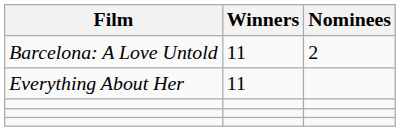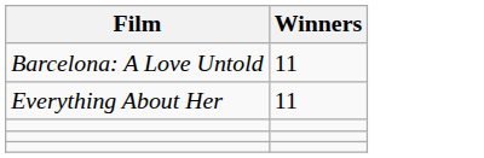 <table class="wikitable collapsible autocollapse"  style="text-align:left;">
 <tr>
 <th>Film</th>
 <th>Winners</th>
-<th>Nominees</th>
 </tr>
 <tr>
 <td><em>Barcelona: A Love Untold</em></td>
 <td>11</td>
-<td>2</td>
 </tr>
 <tr>
 <td><em>Everything About Her</em></td>
 <td>11</td>
-<td></td>
 </tr>
 <tr>
-<td></td>
 <td></td>
 <td></td>
 </tr>
 <tr>
 <td></td>
 <td></td>
-<td></td>
 </tr>
 <tr>
 <td></td>
 <td></td>
-<td></td>
 </tr>
 </table>
